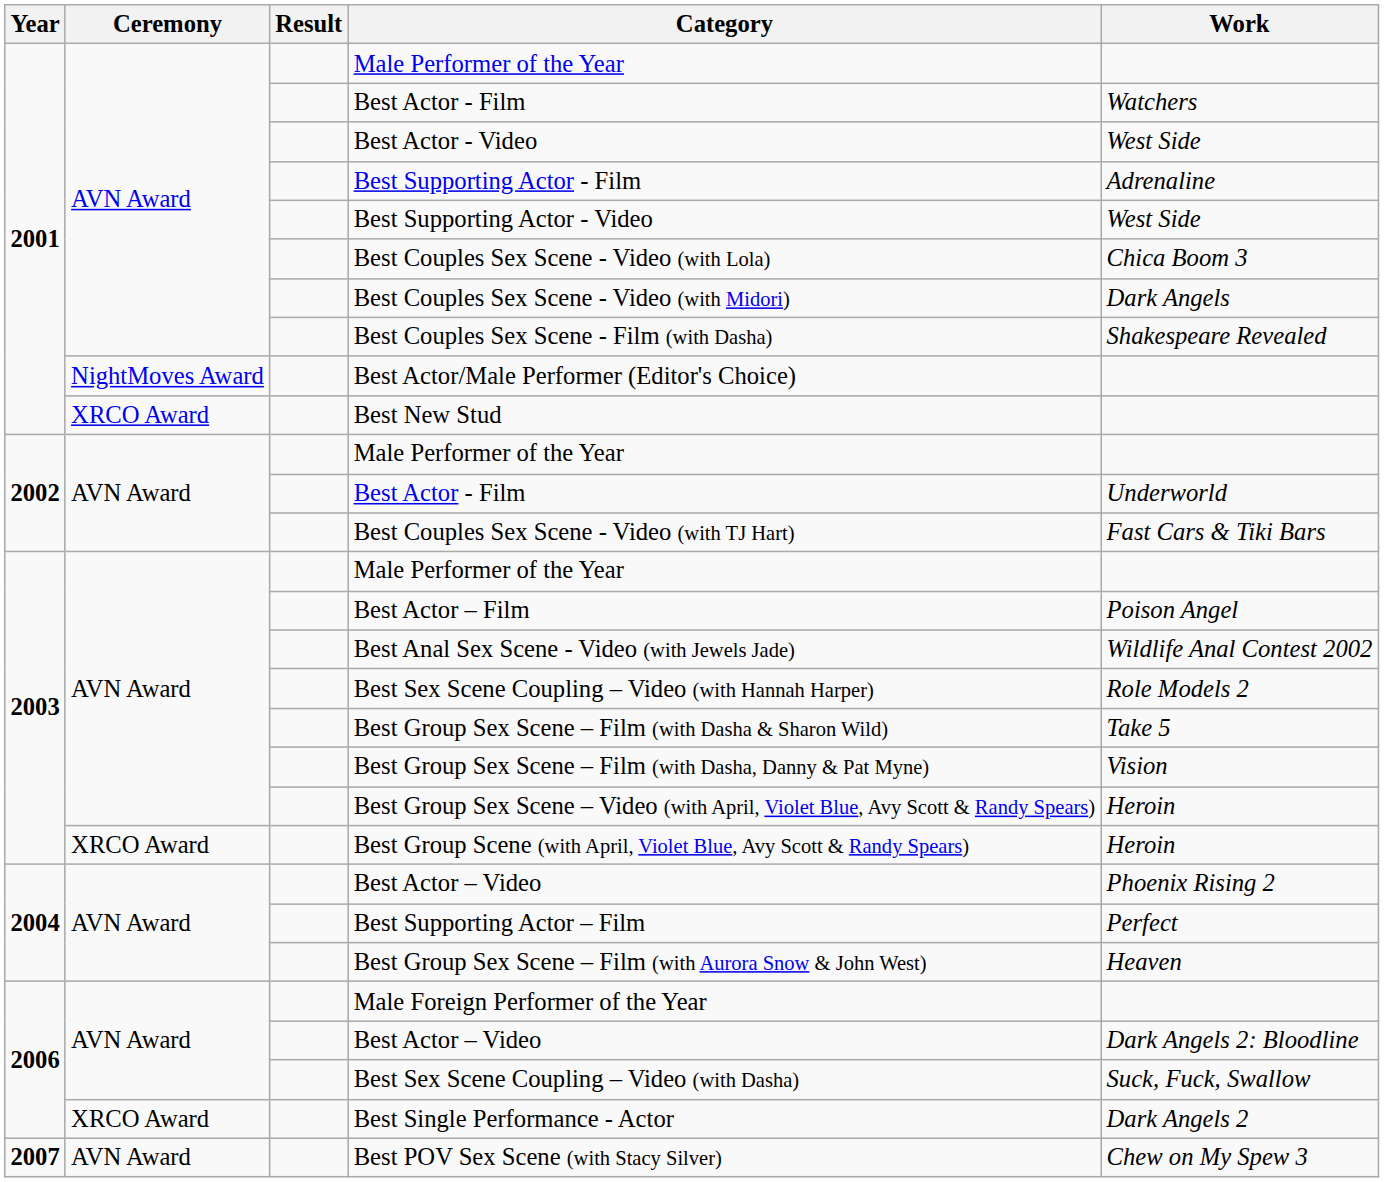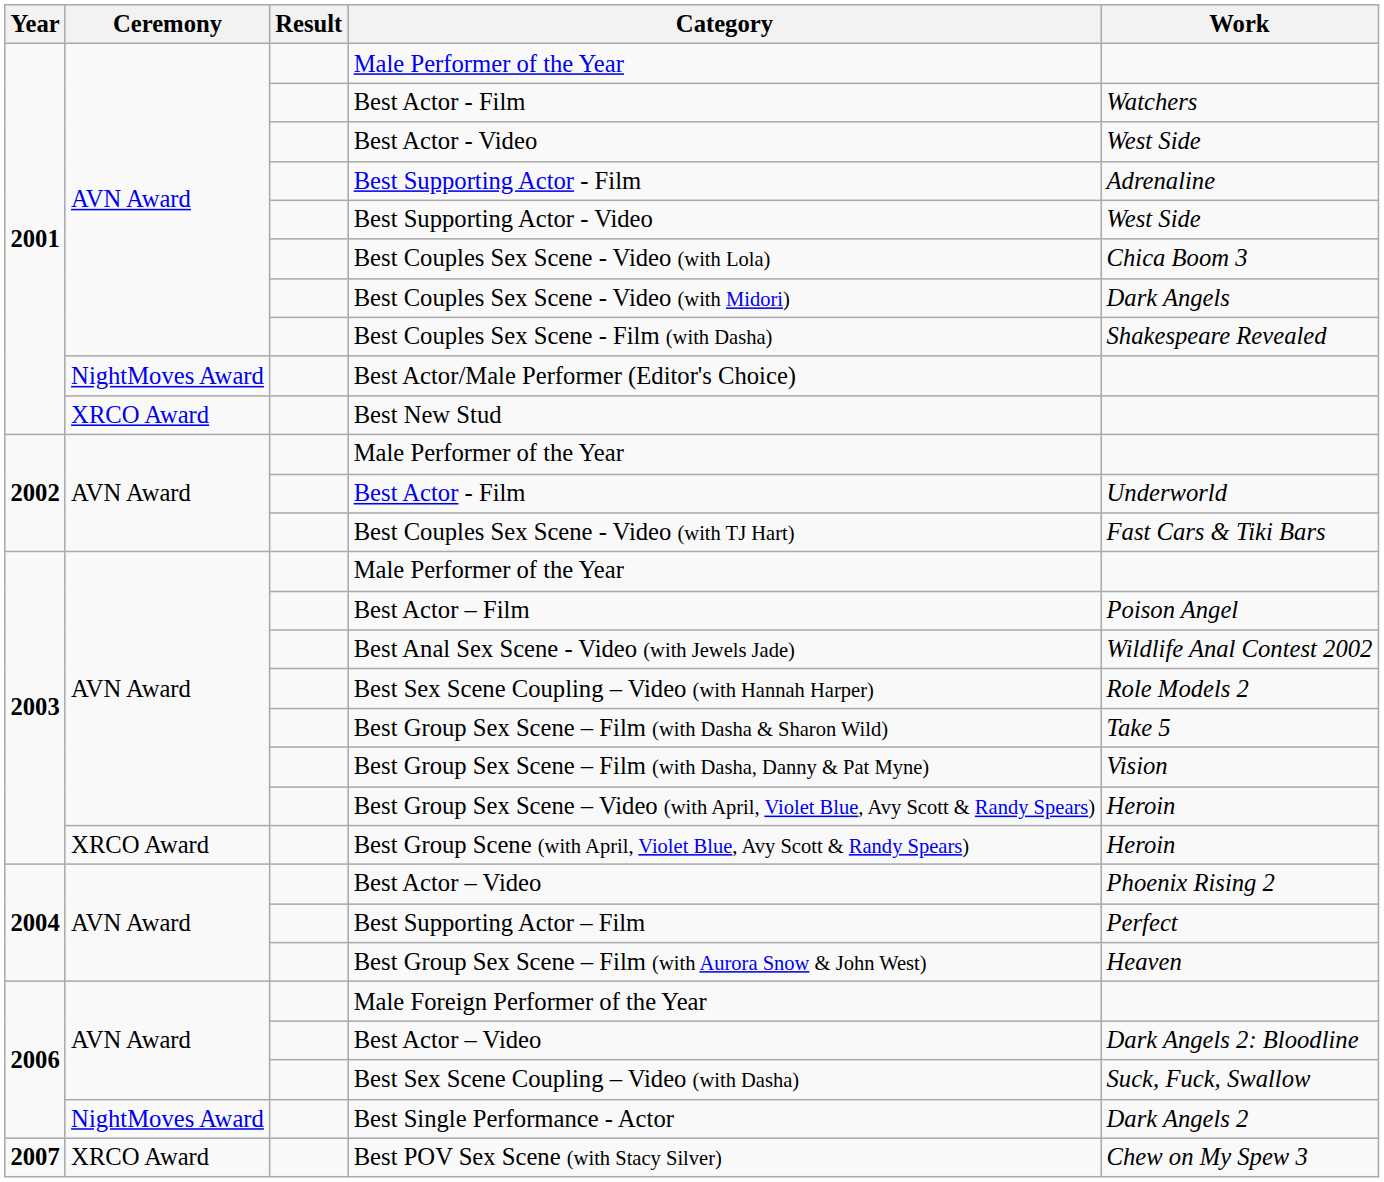 <table class="wikitable">
 <tr>
 <th>Year</th>
 <th>Ceremony</th>
 <th>Result</th>
 <th>Category</th>
 <th>Work</th>
 </tr>
 <tr>
 <td rowspan="10"><strong>2001</strong></td>
 <td rowspan="8"><a href='#'>AVN Award</a></td>
 <td></td>
 <td><a href='#'>Male Performer of the Year</a></td>
 <td></td>
 </tr>
 <tr>
 <td></td>
 <td>Best Actor - Film</td>
 <td><em>Watchers</em></td>
 </tr>
 <tr>
 <td></td>
 <td>Best Actor - Video</td>
 <td><em>West Side</em></td>
 </tr>
 <tr>
 <td></td>
 <td><a href='#'>Best Supporting Actor</a> - Film</td>
 <td><em>Adrenaline</em></td>
 </tr>
 <tr>
 <td></td>
 <td>Best Supporting Actor - Video</td>
 <td><em>West Side</em></td>
 </tr>
 <tr>
 <td></td>
 <td>Best Couples Sex Scene - Video <small>(with Lola)</small></td>
 <td><em>Chica Boom 3</em></td>
 </tr>
 <tr>
 <td></td>
 <td>Best Couples Sex Scene - Video <small>(with <a href='#'>Midori</a>)</small></td>
 <td><em>Dark Angels</em></td>
 </tr>
 <tr>
 <td></td>
 <td>Best Couples Sex Scene - Film <small>(with Dasha)</small></td>
 <td><em>Shakespeare Revealed</em></td>
 </tr>
 <tr>
 <td><a href='#'>NightMoves Award</a></td>
 <td></td>
 <td>Best Actor/Male Performer (Editor's Choice)</td>
 <td></td>
 </tr>
 <tr>
 <td><a href='#'>XRCO Award</a></td>
 <td></td>
 <td>Best New Stud</td>
 <td></td>
 </tr>
 <tr>
 <td rowspan="3"><strong>2002</strong></td>
 <td rowspan="3">AVN Award</td>
 <td></td>
 <td>Male Performer of the Year</td>
 <td></td>
 </tr>
 <tr>
 <td></td>
 <td><a href='#'>Best Actor</a> - Film</td>
 <td><em>Underworld</em></td>
 </tr>
 <tr>
 <td></td>
 <td>Best Couples Sex Scene - Video <small>(with TJ Hart)</small></td>
 <td><em>Fast Cars & Tiki Bars</em></td>
 </tr>
 <tr>
 <td rowspan="8"><strong>2003</strong></td>
 <td rowspan="7">AVN Award</td>
 <td></td>
 <td>Male Performer of the Year</td>
 <td></td>
 </tr>
 <tr>
 <td></td>
 <td>Best Actor – Film</td>
 <td><em>Poison Angel</em></td>
 </tr>
 <tr>
 <td></td>
 <td>Best Anal Sex Scene - Video <small>(with Jewels Jade)</small></td>
 <td><em>Wildlife Anal Contest 2002</em></td>
 </tr>
 <tr>
 <td></td>
 <td>Best Sex Scene Coupling – Video <small>(with Hannah Harper)</small></td>
 <td><em>Role Models 2</em></td>
 </tr>
 <tr>
 <td></td>
 <td>Best Group Sex Scene – Film <small>(with Dasha & Sharon Wild)</small></td>
 <td><em>Take 5</em></td>
 </tr>
 <tr>
 <td></td>
 <td>Best Group Sex Scene – Film <small>(with Dasha, Danny & Pat Myne)</small></td>
 <td><em>Vision</em></td>
 </tr>
 <tr>
 <td></td>
 <td>Best Group Sex Scene – Video <small>(with April, <a href='#'>Violet Blue</a>, Avy Scott & <a href='#'>Randy Spears</a>)</small></td>
 <td><em>Heroin</em></td>
 </tr>
 <tr>
 <td>XRCO Award</td>
 <td></td>
 <td>Best Group Scene <small>(with April, <a href='#'>Violet Blue</a>, Avy Scott & <a href='#'>Randy Spears</a>)</small></td>
 <td><em>Heroin</em></td>
 </tr>
 <tr>
 <td rowspan="3"><strong>2004</strong></td>
 <td rowspan="3">AVN Award</td>
 <td></td>
 <td>Best Actor – Video</td>
 <td><em>Phoenix Rising 2</em></td>
 </tr>
 <tr>
 <td></td>
 <td>Best Supporting Actor – Film</td>
 <td><em>Perfect</em></td>
 </tr>
 <tr>
 <td></td>
 <td>Best Group Sex Scene – Film <small>(with <a href='#'>Aurora Snow</a> & John West)</small></td>
 <td><em>Heaven</em></td>
 </tr>
 <tr>
 <td rowspan="4"><strong>2006</strong></td>
 <td rowspan="3">AVN Award</td>
 <td></td>
 <td>Male Foreign Performer of the Year</td>
 <td></td>
 </tr>
 <tr>
 <td></td>
 <td>Best Actor – Video</td>
 <td><em>Dark Angels 2: Bloodline</em></td>
 </tr>
 <tr>
 <td></td>
 <td>Best Sex Scene Coupling – Video <small>(with Dasha)</small></td>
 <td><em>Suck, Fuck, Swallow</em></td>
 </tr>
 <tr>
-<td>XRCO Award</td>
+<td><a href='#'>NightMoves Award</a></td>
 <td></td>
 <td>Best Single Performance - Actor</td>
 <td><em>Dark Angels 2</em></td>
 </tr>
 <tr>
 <td><strong>2007</strong></td>
-<td>AVN Award</td>
+<td>XRCO Award</td>
 <td></td>
 <td>Best POV Sex Scene <small>(with Stacy Silver)</small></td>
 <td><em>Chew on My Spew 3</em></td>
 </tr>
 </table>
